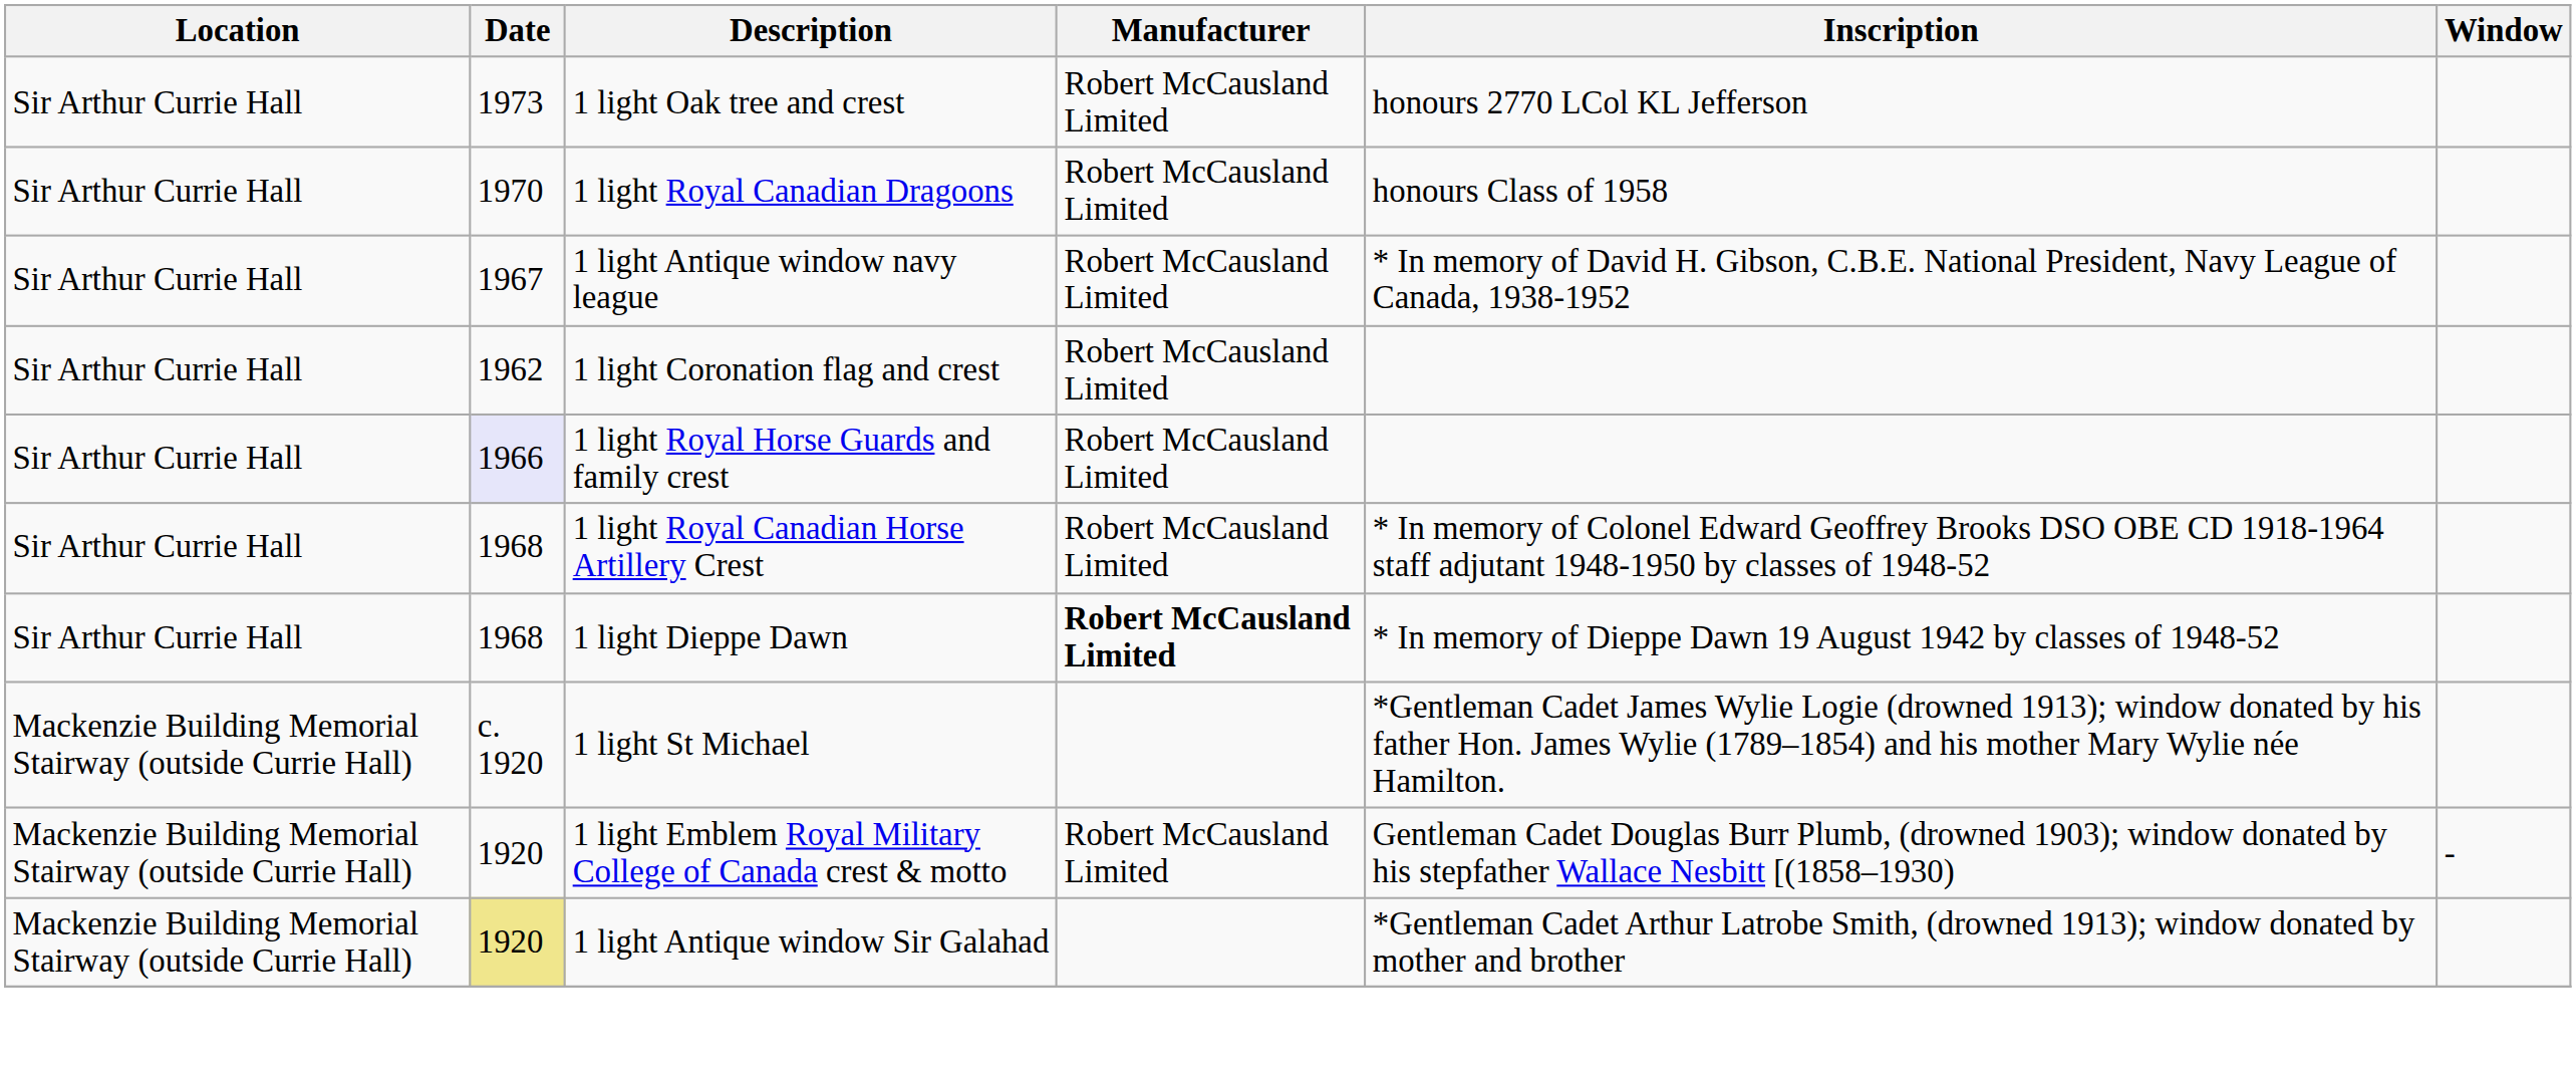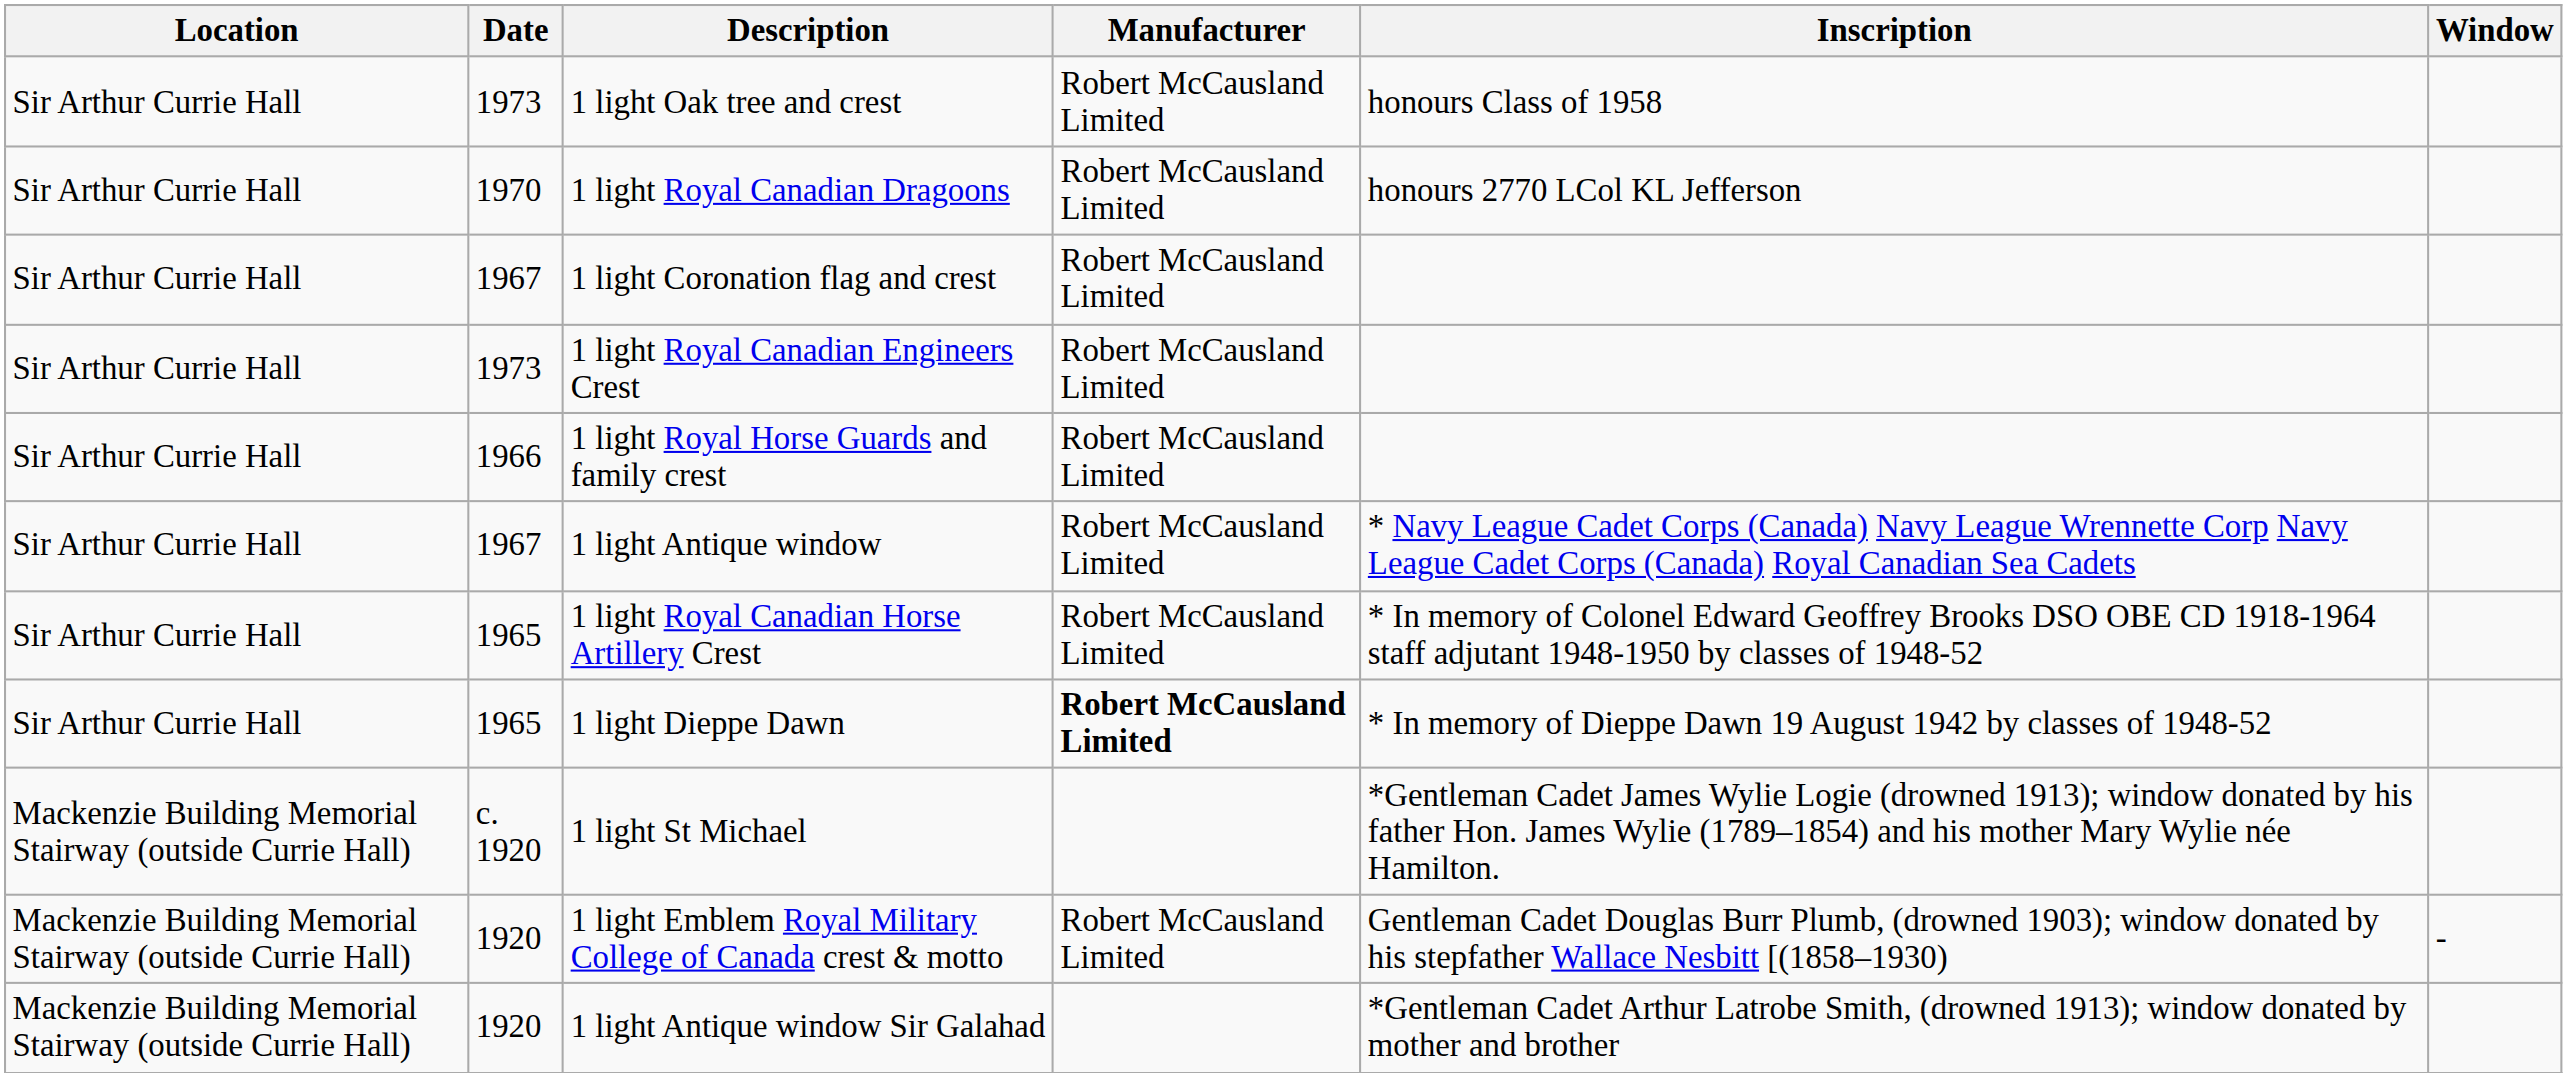 <table class="wikitable">
 <tr>
 <th>Location</th>
 <th>Date</th>
 <th>Description</th>
 <th>Manufacturer</th>
 <th>Inscription</th>
 <th>Window</th>
 </tr>
 <tr>
 <td>Sir Arthur Currie Hall</td>
 <td>1973</td>
 <td>1 light Oak tree and crest</td>
 <td>Robert McCausland Limited</td>
-<td>honours 2770 LCol KL Jefferson</td>
+<td>honours Class of 1958</td>
 <td></td>
 </tr>
 <tr>
 <td>Sir Arthur Currie Hall</td>
 <td>1970</td>
 <td>1 light <a href='#'>Royal Canadian Dragoons</a></td>
 <td>Robert McCausland Limited</td>
-<td>honours Class of 1958</td>
+<td>honours 2770 LCol KL Jefferson</td>
 <td></td>
 </tr>
 <tr>
 <td>Sir Arthur Currie Hall</td>
 <td>1967</td>
-<td>1 light Antique window navy league</td>
-<td>Robert McCausland Limited</td>
-<td>* In memory of David H. Gibson, C.B.E. National President, Navy League of Canada, 1938-1952</td>
-<td></td>
-</tr>
-<tr>
-<td>Sir Arthur Currie Hall</td>
-<td>1962</td>
 <td>1 light Coronation flag and crest</td>
 <td>Robert McCausland Limited</td>
 <td></td>
 <td></td>
 </tr>
 <tr>
 <td>Sir Arthur Currie Hall</td>
-<td style="background: lavender;">1966</td>
+<td>1973</td>
+<td>1 light <a href='#'>Royal Canadian Engineers</a> Crest</td>
+<td>Robert McCausland Limited</td>
+<td></td>
+<td></td>
+</tr>
+<tr>
+<td>Sir Arthur Currie Hall</td>
+<td>1966</td>
 <td>1 light <a href='#'>Royal Horse Guards</a> and family crest</td>
 <td>Robert McCausland Limited</td>
 <td></td>
 <td></td>
 </tr>
 <tr>
 <td>Sir Arthur Currie Hall</td>
-<td>1968</td>
+<td>1967</td>
+<td>1 light Antique window</td>
+<td>Robert McCausland Limited</td>
+<td>* <a href='#'>Navy League Cadet Corps (Canada)</a> <a href='#'>Navy League Wrennette Corp</a> <a href='#'>Navy League Cadet Corps (Canada)</a> <a href='#'>Royal Canadian Sea Cadets</a></td>
+<td></td>
+</tr>
+<tr>
+<td>Sir Arthur Currie Hall</td>
+<td>1965</td>
 <td>1 light <a href='#'>Royal Canadian Horse Artillery</a> Crest</td>
 <td>Robert McCausland Limited</td>
 <td>* In memory of Colonel Edward Geoffrey Brooks DSO OBE CD 1918-1964 staff adjutant 1948-1950 by classes of 1948-52</td>
 <td></td>
 </tr>
 <tr>
 <td>Sir Arthur Currie Hall</td>
-<td>1968</td>
+<td>1965</td>
 <td>1 light Dieppe Dawn</td>
 <td><strong>Robert McCausland Limited</strong></td>
 <td>* In memory of Dieppe Dawn 19 August 1942 by classes of 1948-52</td>
 <td></td>
 </tr>
 <tr>
 <td>Mackenzie Building Memorial Stairway (outside Currie Hall)</td>
 <td>c. 1920</td>
 <td>1 light St Michael</td>
 <td></td>
 <td>*Gentleman Cadet James Wylie Logie (drowned 1913); window donated by his father Hon. James Wylie (1789–1854) and his mother Mary Wylie née Hamilton.</td>
 <td></td>
 </tr>
 <tr>
 <td>Mackenzie Building Memorial Stairway (outside Currie Hall)</td>
 <td>1920</td>
 <td>1 light Emblem <a href='#'>Royal Military College of Canada</a> crest & motto</td>
 <td>Robert McCausland Limited</td>
 <td>Gentleman Cadet Douglas Burr Plumb, (drowned 1903); window donated by his stepfather <a href='#'>Wallace Nesbitt</a> [(1858–1930)</td>
 <td>-</td>
 </tr>
 <tr>
 <td>Mackenzie Building Memorial Stairway (outside Currie Hall)</td>
-<td style="background: khaki;">1920</td>
+<td>1920</td>
 <td>1 light Antique window Sir Galahad</td>
 <td></td>
 <td>*Gentleman Cadet Arthur Latrobe Smith, (drowned 1913); window donated by mother and brother</td>
 <td></td>
 </tr>
 <tr>
 </tr>
 </table>
